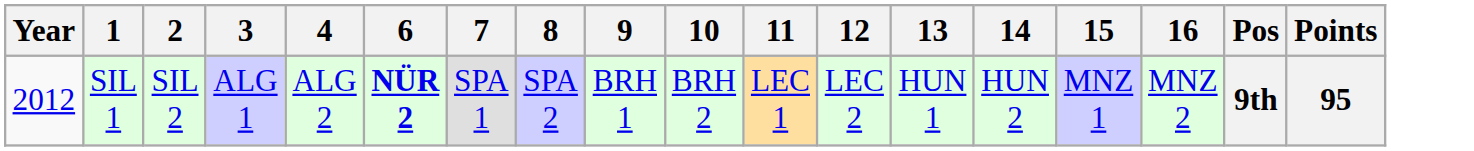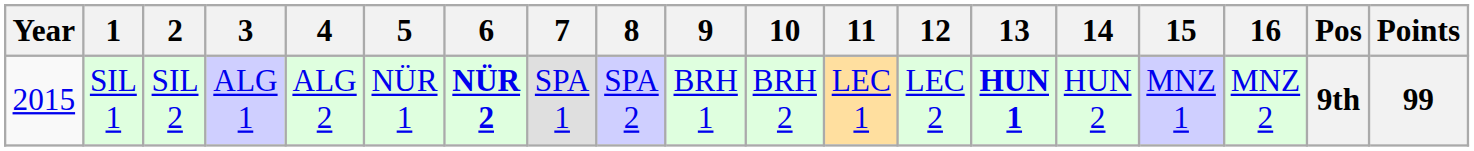 <table class="wikitable" style="text-align:center; font-size:85%">
 <tr>
 <th>Year</th>
 <th>1</th>
 <th>2</th>
 <th>3</th>
 <th>4</th>
+<th>5</th>
 <th>6</th>
 <th>7</th>
 <th>8</th>
 <th>9</th>
 <th>10</th>
 <th>11</th>
 <th>12</th>
 <th>13</th>
 <th>14</th>
 <th>15</th>
 <th>16</th>
 <th>Pos</th>
 <th>Points</th>
 </tr>
 <tr>
-<td><a href='#'>2012</a></td>
+<td><a href='#'>2015</a></td>
 <td style="background:#DFFFDF;"><a href='#'>SIL<br>1</a><br></td>
 <td style="background:#DFFFDF;"><a href='#'>SIL<br>2</a><br></td>
 <td style="background:#CFCFFF;"><a href='#'>ALG<br>1</a><br></td>
 <td style="background:#DFFFDF;"><a href='#'>ALG<br>2</a><br></td>
+<td style="background:#DFFFDF;"><a href='#'>NÜR<br>1</a><br></td>
 <td style="background:#DFFFDF;"><strong><a href='#'>NÜR<br>2</a><br></strong></td>
 <td style="background:#DFDFDF;"><a href='#'>SPA<br>1</a><br></td>
 <td style="background:#CFCFFF;"><a href='#'>SPA<br>2</a><br></td>
 <td style="background:#DFFFDF;"><a href='#'>BRH<br>1</a><br></td>
 <td style="background:#DFFFDF;"><a href='#'>BRH<br>2</a><br></td>
 <td style="background:#FFDF9F;"><a href='#'>LEC<br>1</a><br></td>
 <td style="background:#DFFFDF;"><a href='#'>LEC<br>2</a><br></td>
-<td style="background:#DFFFDF;"><a href='#'>HUN<br>1</a><br></td>
+<td style="background:#DFFFDF;"><strong><a href='#'>HUN<br>1</a><br></strong></td>
 <td style="background:#DFFFDF;"><a href='#'>HUN<br>2</a><br></td>
 <td style="background:#CFCFFF;"><a href='#'>MNZ<br>1</a><br></td>
 <td style="background:#DFFFDF;"><a href='#'>MNZ<br>2</a><br></td>
 <th>9th</th>
-<th>95</th>
+<th>99</th>
 </tr>
 </table>
